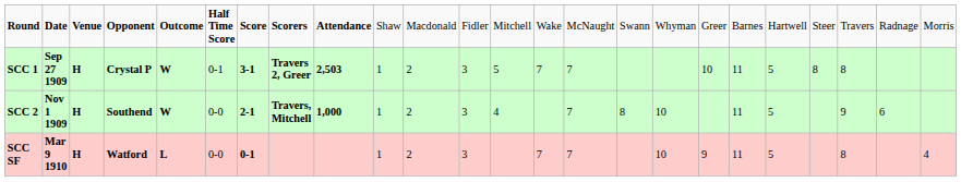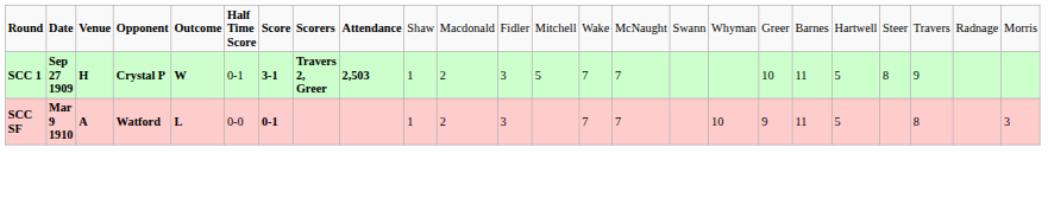 <table class="wikitable">
 <tr>
 <td><strong>Round</strong></td>
 <td><strong>Date</strong></td>
 <td><strong>Venue</strong></td>
 <td><strong>Opponent</strong></td>
 <td><strong>Outcome</strong></td>
 <td><strong>Half Time Score</strong></td>
 <td><strong>Score</strong></td>
 <td><strong>Scorers</strong></td>
 <td><strong>Attendance</strong></td>
 <td>Shaw</td>
 <td>Macdonald</td>
 <td>Fidler</td>
 <td>Mitchell</td>
 <td>Wake</td>
 <td>McNaught</td>
 <td>Swann</td>
 <td>Whyman</td>
 <td>Greer</td>
 <td>Barnes</td>
 <td>Hartwell</td>
 <td>Steer</td>
 <td>Travers</td>
 <td>Radnage</td>
 <td>Morris</td>
 </tr>
 <tr bgcolor="#CCFFCC">
 <td><strong>SCC 1</strong></td>
 <td><strong>Sep 27 1909</strong></td>
 <td><strong>H</strong></td>
 <td><strong>Crystal P</strong></td>
 <td><strong>W</strong></td>
 <td>0-1</td>
 <td><strong>3-1</strong></td>
 <td><strong>Travers 2, Greer</strong></td>
 <td><strong>2,503</strong></td>
 <td>1</td>
 <td>2</td>
 <td>3</td>
 <td>5</td>
 <td>7</td>
 <td>7</td>
 <td></td>
 <td></td>
 <td>10</td>
 <td>11</td>
 <td>5</td>
 <td>8</td>
-<td>8</td>
+<td>9</td>
 <td></td>
-<td></td>
-</tr>
-<tr bgcolor="#CCFFCC">
-<td><strong>SCC 2</strong></td>
-<td><strong>Nov 1 1909</strong></td>
-<td><strong>H</strong></td>
-<td><strong>Southend</strong></td>
-<td><strong>W</strong></td>
-<td>0-0</td>
-<td><strong>2-1</strong></td>
-<td><strong>Travers, Mitchell</strong></td>
-<td><strong>1,000</strong></td>
-<td>1</td>
-<td>2</td>
-<td>3</td>
-<td>4</td>
-<td></td>
-<td>7</td>
-<td>8</td>
-<td>10</td>
-<td></td>
-<td>11</td>
-<td>5</td>
-<td></td>
-<td>9</td>
-<td>6</td>
 <td></td>
 </tr>
 <tr bgcolor="#FFCCCC">
 <td><strong>SCC SF</strong></td>
 <td><strong>Mar 9 1910</strong></td>
-<td><strong>H</strong></td>
+<td><strong>A</strong></td>
 <td><strong>Watford</strong></td>
 <td><strong>L</strong></td>
 <td>0-0</td>
 <td><strong>0-1</strong></td>
 <td></td>
 <td></td>
 <td>1</td>
 <td>2</td>
 <td>3</td>
 <td></td>
 <td>7</td>
 <td>7</td>
 <td></td>
 <td>10</td>
 <td>9</td>
 <td>11</td>
 <td>5</td>
 <td></td>
 <td>8</td>
 <td></td>
-<td>4</td>
+<td>3</td>
 </tr>
 </table>
